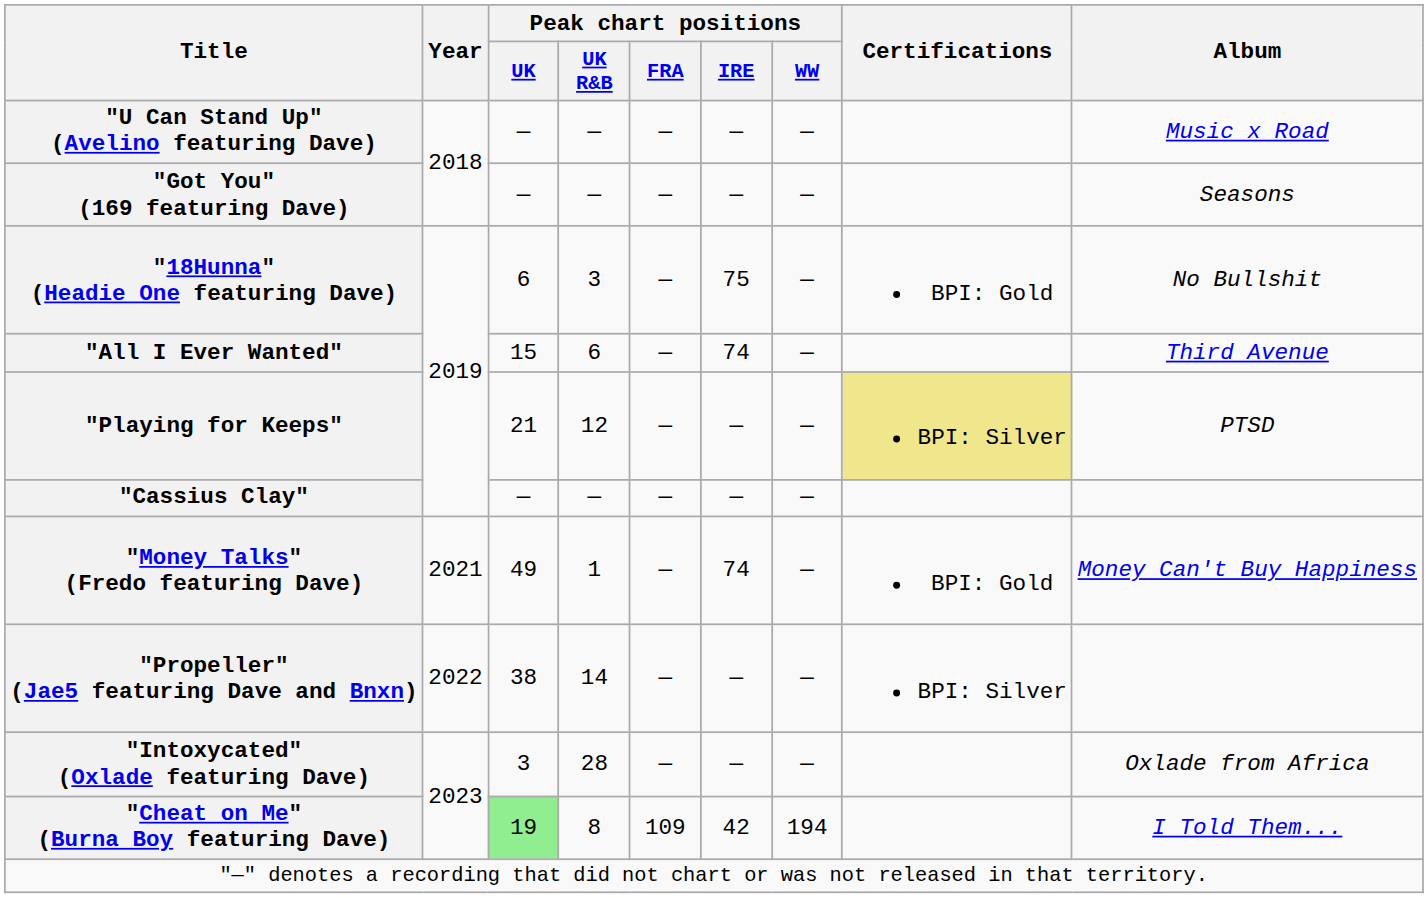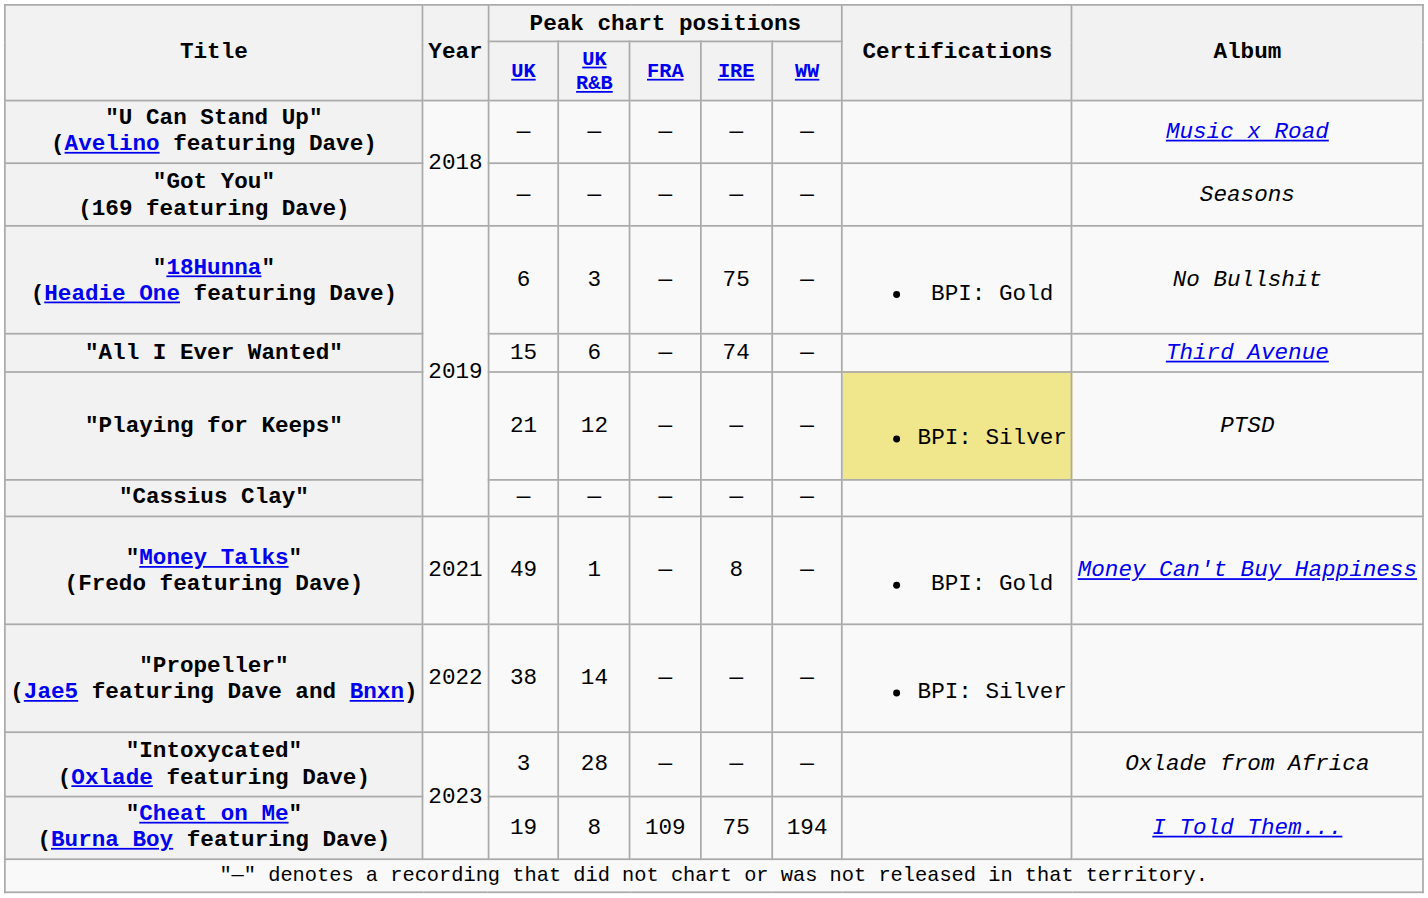 <table class="wikitable plainrowheaders" style="text-align:center;">
 <tr>
 <th scope="col" rowspan="2">Title</th>
 <th scope="col" rowspan="2">Year</th>
 <th scope="col" colspan="5">Peak chart positions</th>
 <th scope="col" rowspan="2">Certifications</th>
 <th scope="col" rowspan="2">Album</th>
 </tr>
 <tr>
 <th scope="col" style="width:3em;font-size:90%;"><a href='#'>UK</a><br></th>
 <th scope="col" style="width:3em;font-size:90%;"><a href='#'>UK<br>R&B</a><br></th>
 <th scope="col" style="width:3em;font-size:90%;"><a href='#'>FRA</a><br></th>
 <th scope="col" style="width:3em;font-size:90%;"><a href='#'>IRE</a><br></th>
 <th scope="col" style="width:3em;font-size:90%;"><a href='#'>WW</a><br></th>
 </tr>
 <tr>
 <th scope="row">"U Can Stand Up"<br><span>(<a href='#'>Avelino</a> featuring Dave)</span></th>
 <td rowspan="2">2018</td>
 <td>—</td>
 <td>—</td>
 <td>—</td>
 <td>—</td>
 <td>—</td>
 <td></td>
 <td><em><a href='#'>Music x Road</a></em></td>
 </tr>
 <tr>
 <th scope="row">"Got You"<br><span>(169 featuring Dave)</span></th>
 <td>—</td>
 <td>—</td>
 <td>—</td>
 <td>—</td>
 <td>—</td>
 <td></td>
 <td><em>Seasons</em></td>
 </tr>
 <tr>
 <th scope="row">"<a href='#'>18Hunna</a>"<br><span>(<a href='#'>Headie One</a> featuring Dave)</span></th>
 <td rowspan="4">2019</td>
 <td>6</td>
 <td>3</td>
 <td>—</td>
 <td>75</td>
 <td>—</td>
 <td><br><ul><li>BPI: Gold</li></ul></td>
 <td><em>No Bullshit</em></td>
 </tr>
 <tr>
 <th scope="row">"All I Ever Wanted"<br></th>
 <td>15</td>
 <td>6</td>
 <td>—</td>
 <td>74</td>
 <td>—</td>
 <td></td>
 <td><em><a href='#'>Third Avenue</a></em></td>
 </tr>
 <tr>
 <th scope="row">"Playing for Keeps"<br></th>
 <td>21</td>
 <td>12</td>
 <td>—</td>
 <td>—</td>
 <td>—</td>
 <td style="background: khaki;"><br><ul><li>BPI: Silver</li></ul></td>
 <td><em>PTSD</em></td>
 </tr>
 <tr>
 <th scope="row">"Cassius Clay"<br></th>
 <td>—</td>
 <td>—</td>
 <td>—</td>
 <td>—</td>
 <td>—</td>
 <td></td>
 <td></td>
 </tr>
 <tr>
 <th scope="row">"<a href='#'>Money Talks</a>"<br><span>(Fredo featuring Dave)</span></th>
 <td>2021</td>
 <td>49</td>
 <td>1</td>
 <td>—</td>
-<td>74</td>
+<td>8</td>
 <td>—</td>
 <td><br><ul><li>BPI: Gold</li></ul></td>
 <td><em><a href='#'>Money Can't Buy Happiness</a></em></td>
 </tr>
 <tr>
 <th scope="row">"Propeller"<br><span>(<a href='#'>Jae5</a> featuring Dave and <a href='#'>Bnxn</a>)</span></th>
 <td>2022</td>
 <td>38</td>
 <td>14</td>
 <td>—</td>
 <td>—</td>
 <td>—</td>
 <td><br><ul><li>BPI: Silver</li></ul></td>
 <td></td>
 </tr>
 <tr>
 <th scope="row">"Intoxycated"<br><span>(<a href='#'>Oxlade</a> featuring Dave)</span></th>
 <td rowspan="2">2023</td>
 <td>3</td>
 <td>28</td>
 <td>—</td>
 <td>—</td>
 <td>—</td>
 <td></td>
 <td><em>Oxlade from Africa</em></td>
 </tr>
 <tr>
 <th scope="row">"<a href='#'>Cheat on Me</a>"<br><span>(<a href='#'>Burna Boy</a> featuring Dave)</span></th>
-<td style="background: lightgreen;">19</td>
+<td>19</td>
 <td>8</td>
 <td>109</td>
-<td>42</td>
+<td>75</td>
 <td>194</td>
 <td></td>
 <td><em><a href='#'>I Told Them...</a></em></td>
 </tr>
 <tr>
 <td colspan="9" style="font-size:90%">"—" denotes a recording that did not chart or was not released in that territory.</td>
 </tr>
 </table>
